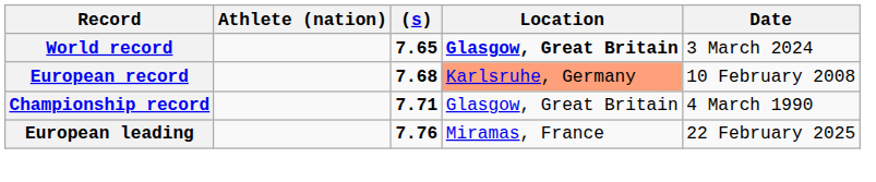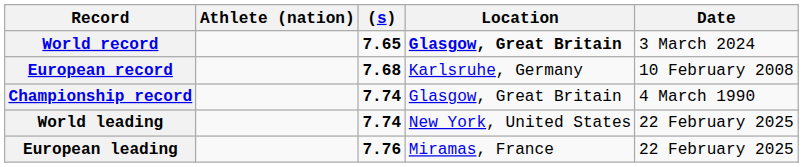 <table class="wikitable">
 <tr>
 <th scope="col">Record</th>
 <th scope="col">Athlete (nation)</th>
 <th scope="col"> (<a href='#'>s</a>)</th>
 <th scope="col">Location</th>
 <th scope="col">Date</th>
 </tr>
 <tr>
 <th scope="row"><a href='#'>World record</a></th>
 <td></td>
 <td align="center"><strong>7.65</strong></td>
 <td><strong><a href='#'>Glasgow</a>, Great Britain</strong></td>
 <td>3 March 2024</td>
 </tr>
 <tr>
 <th scope="row"><a href='#'>European record</a></th>
 <td></td>
 <td align="center"><strong>7.68</strong></td>
-<td style="background: lightsalmon;"><a href='#'>Karlsruhe</a>, Germany</td>
+<td><a href='#'>Karlsruhe</a>, Germany</td>
 <td>10 February 2008</td>
 </tr>
 <tr>
 <th scope="row"><a href='#'>Championship record</a></th>
 <td></td>
-<td align="center"><strong>7.71</strong></td>
+<td align="center"><strong>7.74</strong></td>
 <td><a href='#'>Glasgow</a>, Great Britain</td>
 <td>4 March 1990</td>
+</tr>
+<tr>
+<th scope="row">World leading</th>
+<td></td>
+<td align="center"><strong>7.74</strong></td>
+<td><a href='#'>New York</a>, United States</td>
+<td>22 February 2025</td>
 </tr>
 <tr>
 <th scope="row">European leading</th>
 <td></td>
 <td align="center"><strong>7.76</strong></td>
 <td><a href='#'>Miramas</a>, France</td>
 <td>22 February 2025</td>
 </tr>
 </table>
